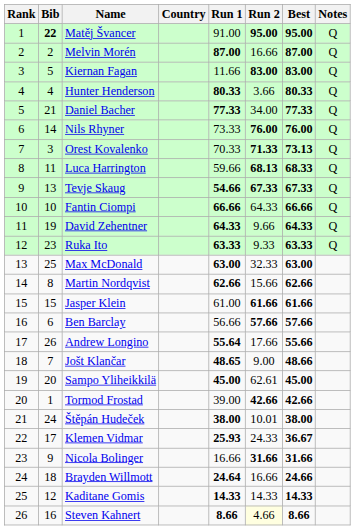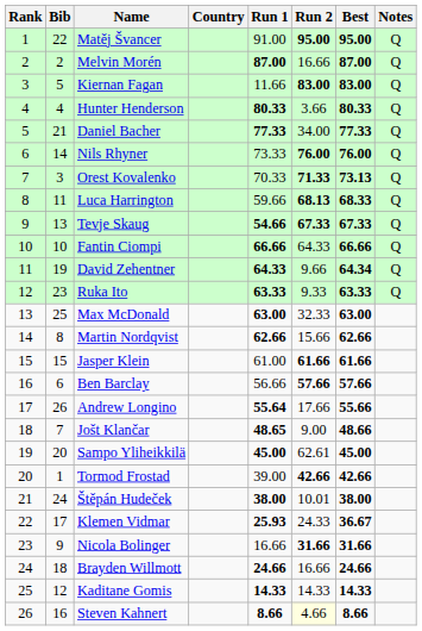 <table class="wikitable sortable" style="text-align:center">
 <tr>
 <th>Rank</th>
 <th>Bib</th>
 <th>Name</th>
 <th>Country</th>
 <th>Run 1</th>
 <th>Run 2</th>
 <th>Best</th>
 <th>Notes</th>
 </tr>
 <tr bgcolor=ccffcc>
 <td>1</td>
-<td><strong>22</strong></td>
+<td>22</td>
 <td align=left><a href='#'>Matěj Švancer</a></td>
 <td align=left></td>
 <td>91.00</td>
 <td><strong>95.00</strong></td>
 <td><strong>95.00</strong></td>
 <td>Q</td>
 </tr>
 <tr bgcolor=ccffcc>
 <td>2</td>
 <td>2</td>
 <td align=left><a href='#'>Melvin Morén</a></td>
 <td align=left></td>
 <td><strong>87.00</strong></td>
 <td>16.66</td>
 <td><strong>87.00</strong></td>
 <td>Q</td>
 </tr>
 <tr bgcolor=ccffcc>
 <td>3</td>
 <td>5</td>
 <td align=left><a href='#'>Kiernan Fagan</a></td>
 <td align=left></td>
 <td>11.66</td>
 <td><strong>83.00</strong></td>
 <td><strong>83.00</strong></td>
 <td>Q</td>
 </tr>
 <tr bgcolor=ccffcc>
 <td>4</td>
 <td>4</td>
 <td align=left><a href='#'>Hunter Henderson</a></td>
 <td align=left></td>
 <td><strong>80.33</strong></td>
 <td>3.66</td>
 <td><strong>80.33</strong></td>
 <td>Q</td>
 </tr>
 <tr bgcolor=ccffcc>
 <td>5</td>
 <td>21</td>
 <td align=left><a href='#'>Daniel Bacher</a></td>
 <td align=left></td>
 <td><strong>77.33</strong></td>
 <td>34.00</td>
 <td><strong>77.33</strong></td>
 <td>Q</td>
 </tr>
 <tr bgcolor=ccffcc>
 <td>6</td>
 <td>14</td>
 <td align=left><a href='#'>Nils Rhyner</a></td>
 <td align=left></td>
 <td>73.33</td>
 <td><strong>76.00</strong></td>
 <td><strong>76.00</strong></td>
 <td>Q</td>
 </tr>
 <tr bgcolor=ccffcc>
 <td>7</td>
 <td>3</td>
 <td align=left><a href='#'>Orest Kovalenko</a></td>
 <td align=left></td>
 <td>70.33</td>
 <td><strong>71.33</strong></td>
 <td><strong>73.13</strong></td>
 <td>Q</td>
 </tr>
 <tr bgcolor=ccffcc>
 <td>8</td>
 <td>11</td>
 <td align=left><a href='#'>Luca Harrington</a></td>
 <td align=left></td>
 <td>59.66</td>
 <td><strong>68.13</strong></td>
 <td><strong>68.33</strong></td>
 <td>Q</td>
 </tr>
 <tr bgcolor=ccffcc>
 <td>9</td>
 <td>13</td>
 <td align=left><a href='#'>Tevje Skaug</a></td>
 <td align=left></td>
 <td><strong>54.66</strong></td>
 <td><strong>67.33</strong></td>
 <td><strong>67.33</strong></td>
 <td>Q</td>
 </tr>
 <tr bgcolor=ccffcc>
 <td>10</td>
 <td>10</td>
 <td align=left><a href='#'>Fantin Ciompi</a></td>
 <td align=left></td>
 <td><strong>66.66</strong></td>
 <td>64.33</td>
 <td><strong>66.66</strong></td>
 <td>Q</td>
 </tr>
 <tr bgcolor=ccffcc>
 <td>11</td>
 <td>19</td>
 <td align=left><a href='#'>David Zehentner</a></td>
 <td align=left></td>
 <td><strong>64.33</strong></td>
 <td>9.66</td>
-<td><strong>64.33</strong></td>
+<td><strong>64.34</strong></td>
 <td>Q</td>
 </tr>
 <tr bgcolor=ccffcc>
 <td>12</td>
 <td>23</td>
 <td align=left><a href='#'>Ruka Ito</a></td>
 <td align=left></td>
 <td><strong>63.33</strong></td>
 <td>9.33</td>
 <td><strong>63.33</strong></td>
 <td>Q</td>
 </tr>
 <tr>
 <td>13</td>
 <td>25</td>
 <td align=left><a href='#'>Max McDonald</a></td>
 <td align=left></td>
 <td><strong>63.00</strong></td>
 <td>32.33</td>
 <td><strong>63.00</strong></td>
 <td></td>
 </tr>
 <tr>
 <td>14</td>
 <td>8</td>
 <td align=left><a href='#'>Martin Nordqvist</a></td>
 <td align=left></td>
 <td><strong>62.66</strong></td>
 <td>15.66</td>
 <td><strong>62.66</strong></td>
 <td></td>
 </tr>
 <tr>
 <td>15</td>
 <td>15</td>
 <td align=left><a href='#'>Jasper Klein</a></td>
 <td align=left></td>
 <td>61.00</td>
 <td><strong>61.66</strong></td>
 <td><strong>61.66</strong></td>
 <td></td>
 </tr>
 <tr>
 <td>16</td>
 <td>6</td>
 <td align=left><a href='#'>Ben Barclay</a></td>
 <td align=left></td>
 <td>56.66</td>
 <td><strong>57.66</strong></td>
 <td><strong>57.66</strong></td>
 <td></td>
 </tr>
 <tr>
 <td>17</td>
 <td>26</td>
 <td align=left><a href='#'>Andrew Longino</a></td>
 <td align=left></td>
 <td><strong>55.64</strong></td>
 <td>17.66</td>
 <td><strong>55.66</strong></td>
 <td></td>
 </tr>
 <tr>
 <td>18</td>
 <td>7</td>
 <td align=left><a href='#'>Jošt Klančar</a></td>
 <td align=left></td>
 <td><strong>48.65</strong></td>
 <td>9.00</td>
 <td><strong>48.66</strong></td>
 <td></td>
 </tr>
 <tr>
 <td>19</td>
 <td>20</td>
 <td align=left><a href='#'>Sampo Yliheikkilä</a></td>
 <td align=left></td>
 <td><strong>45.00</strong></td>
 <td>62.61</td>
 <td><strong>45.00</strong></td>
 <td></td>
 </tr>
 <tr>
 <td>20</td>
 <td>1</td>
 <td align=left><a href='#'>Tormod Frostad</a></td>
 <td align=left></td>
 <td>39.00</td>
 <td><strong>42.66</strong></td>
 <td><strong>42.66</strong></td>
 <td></td>
 </tr>
 <tr>
 <td>21</td>
 <td>24</td>
 <td align=left><a href='#'>Štěpán Hudeček</a></td>
 <td align=left></td>
 <td><strong>38.00</strong></td>
 <td>10.01</td>
 <td><strong>38.00</strong></td>
 <td></td>
 </tr>
 <tr>
 <td>22</td>
 <td>17</td>
 <td align=left><a href='#'>Klemen Vidmar</a></td>
 <td align=left></td>
 <td><strong>25.93</strong></td>
 <td>24.33</td>
 <td><strong>36.67</strong></td>
 <td></td>
 </tr>
 <tr>
 <td>23</td>
 <td>9</td>
 <td align=left><a href='#'>Nicola Bolinger</a></td>
 <td align=left></td>
 <td>16.66</td>
 <td><strong>31.66</strong></td>
 <td><strong>31.66</strong></td>
 <td></td>
 </tr>
 <tr>
 <td>24</td>
 <td>18</td>
 <td align=left><a href='#'>Brayden Willmott</a></td>
 <td align=left></td>
-<td><strong>24.64</strong></td>
+<td><strong>24.66</strong></td>
 <td>16.66</td>
 <td><strong>24.66</strong></td>
 <td></td>
 </tr>
 <tr>
 <td>25</td>
 <td>12</td>
 <td align=left><a href='#'>Kaditane Gomis</a></td>
 <td align=left></td>
 <td><strong>14.33</strong></td>
 <td>14.33</td>
 <td><strong>14.33</strong></td>
 <td></td>
 </tr>
 <tr>
 <td>26</td>
 <td>16</td>
 <td align=left><a href='#'>Steven Kahnert</a></td>
 <td align=left></td>
 <td><strong>8.66</strong></td>
 <td style="background: lightyellow;">4.66</td>
 <td><strong>8.66</strong></td>
 <td></td>
 </tr>
 </table>
